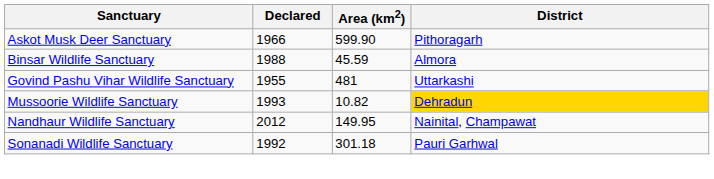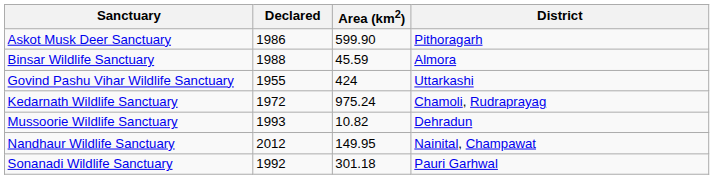 <table class="wikitable sortable defaultcenter col1left col4left" style="font-size: 85%">
 <tr>
 <th scope="col" style="width: 250px;">Sanctuary</th>
 <th scope="col" style="width: 75px;">Declared</th>
 <th scope="col" style="width: 75px;">Area (km<sup>2</sup>)</th>
 <th scope="col" style="width: 300px;">District</th>
 </tr>
 <tr>
 <td><a href='#'>Askot Musk Deer Sanctuary</a></td>
-<td>1966</td>
+<td>1986</td>
 <td>599.90</td>
 <td><a href='#'>Pithoragarh</a></td>
 </tr>
 <tr>
 <td><a href='#'>Binsar Wildlife Sanctuary</a></td>
 <td>1988</td>
 <td>45.59</td>
 <td><a href='#'>Almora</a></td>
 </tr>
 <tr>
 <td><a href='#'>Govind Pashu Vihar Wildlife Sanctuary</a></td>
 <td>1955</td>
-<td>481</td>
+<td>424</td>
 <td><a href='#'>Uttarkashi</a></td>
+</tr>
+<tr>
+<td><a href='#'>Kedarnath Wildlife Sanctuary</a></td>
+<td>1972</td>
+<td>975.24</td>
+<td><a href='#'>Chamoli</a>, <a href='#'>Rudraprayag</a></td>
 </tr>
 <tr>
 <td><a href='#'>Mussoorie Wildlife Sanctuary</a></td>
 <td>1993</td>
 <td>10.82</td>
-<td style="background: gold;"><a href='#'>Dehradun</a></td>
+<td><a href='#'>Dehradun</a></td>
 </tr>
 <tr>
 <td><a href='#'>Nandhaur Wildlife Sanctuary</a></td>
 <td>2012</td>
 <td>149.95</td>
 <td><a href='#'>Nainital</a>, <a href='#'>Champawat</a></td>
 </tr>
 <tr>
 <td><a href='#'>Sonanadi Wildlife Sanctuary</a></td>
 <td>1992</td>
 <td>301.18</td>
 <td><a href='#'>Pauri Garhwal</a></td>
 </tr>
 </table>
